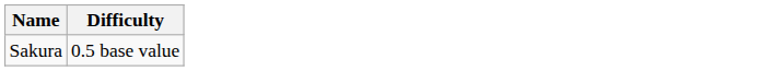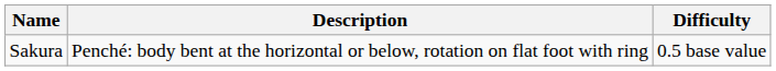 <table class="wikitable">
 <tr>
 <th>Name</th>
+<th>Description</th>
 <th>Difficulty</th>
 </tr>
 <tr>
 <td>Sakura</td>
+<td>Penché: body bent at the horizontal or below, rotation on flat foot with ring</td>
 <td>0.5 base value</td>
 </tr>
 </table>
